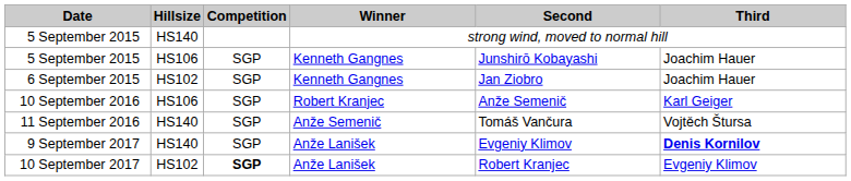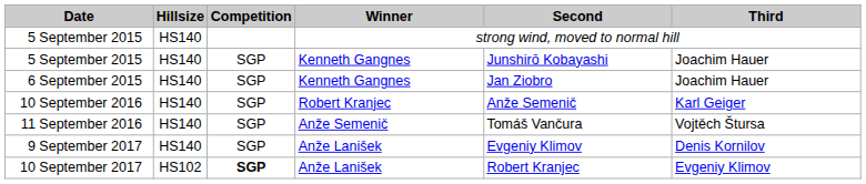 <table class="wikitable plainrowheaders" style="background:#fff; font-size:86%; line-height:15px; border:grey solid 1px; border-collapse:collapse;">
 <tr style="background:#ccc; text-align:center;">
 <th style="background:#ccc;" width="140">Date</th>
 <th style="background:#ccc;" width="45">Hillsize</th>
 <th style="background:#ccc;" width="80">Competition</th>
 <th style="background:#ccc;" width="180">Winner</th>
 <th style="background:#ccc;" width="180">Second</th>
 <th style="background:#ccc;" width="180">Third</th>
 </tr>
 <tr>
 <td align=right>5 September 2015  </td>
 <td align=center>HS140</td>
 <td align=center></td>
 <td align=center colspan=5><em>strong wind, moved to normal hill</em></td>
 </tr>
 <tr>
 <td align=right>5 September 2015  </td>
-<td align=center>HS106</td>
+<td align=center>HS140</td>
 <td align=center>SGP</td>
 <td> <a href='#'>Kenneth Gangnes</a></td>
 <td> <a href='#'>Junshirō Kobayashi</a></td>
 <td> Joachim Hauer</td>
 </tr>
 <tr>
 <td align=right>6 September 2015  </td>
-<td align=center>HS102</td>
+<td align=center>HS140</td>
 <td align=center>SGP</td>
 <td> <a href='#'>Kenneth Gangnes</a></td>
 <td> <a href='#'>Jan Ziobro</a></td>
 <td> Joachim Hauer</td>
 </tr>
 <tr>
 <td align=right>10 September 2016  </td>
-<td align=center>HS106</td>
+<td align=center>HS140</td>
 <td align=center>SGP</td>
 <td> <a href='#'>Robert Kranjec</a></td>
 <td> <a href='#'>Anže Semenič</a></td>
 <td> <a href='#'>Karl Geiger</a></td>
 </tr>
 <tr>
 <td align=right>11 September 2016  </td>
 <td align=center>HS140</td>
 <td align=center>SGP</td>
 <td> <a href='#'>Anže Semenič</a></td>
 <td> Tomáš Vančura</td>
 <td> Vojtěch Štursa</td>
 </tr>
 <tr>
 <td align=right>9 September 2017  </td>
 <td align=center>HS140</td>
 <td align=center>SGP</td>
 <td> <a href='#'>Anže Lanišek</a></td>
 <td> <a href='#'>Evgeniy Klimov</a></td>
-<td><strong> <a href='#'>Denis Kornilov</a></strong></td>
+<td> <a href='#'>Denis Kornilov</a></td>
 </tr>
 <tr>
 <td align=right>10 September 2017  </td>
 <td align=center>HS102</td>
 <td align=center><strong>SGP</strong></td>
 <td> <a href='#'>Anže Lanišek</a></td>
 <td> <a href='#'>Robert Kranjec</a></td>
 <td> <a href='#'>Evgeniy Klimov</a></td>
 </tr>
 </table>
